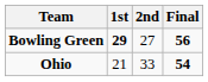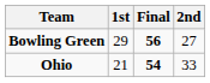 <table class="wikitable" style="text-align:center">
 <tr>
 <th>Team</th>
 <th>1st</th>
+<th>Final</th>
 <th>2nd</th>
-<th>Final</th>
 </tr>
 <tr>
 <td><strong>Bowling Green</strong></td>
-<td><strong>29</strong></td>
+<td>29</td>
+<td><strong>56</strong></td>
 <td>27</td>
-<td><strong>56</strong></td>
 </tr>
 <tr>
 <td><strong>Ohio</strong></td>
 <td>21</td>
+<td><strong>54</strong></td>
 <td>33</td>
-<td><strong>54</strong></td>
 </tr>
 </table>
